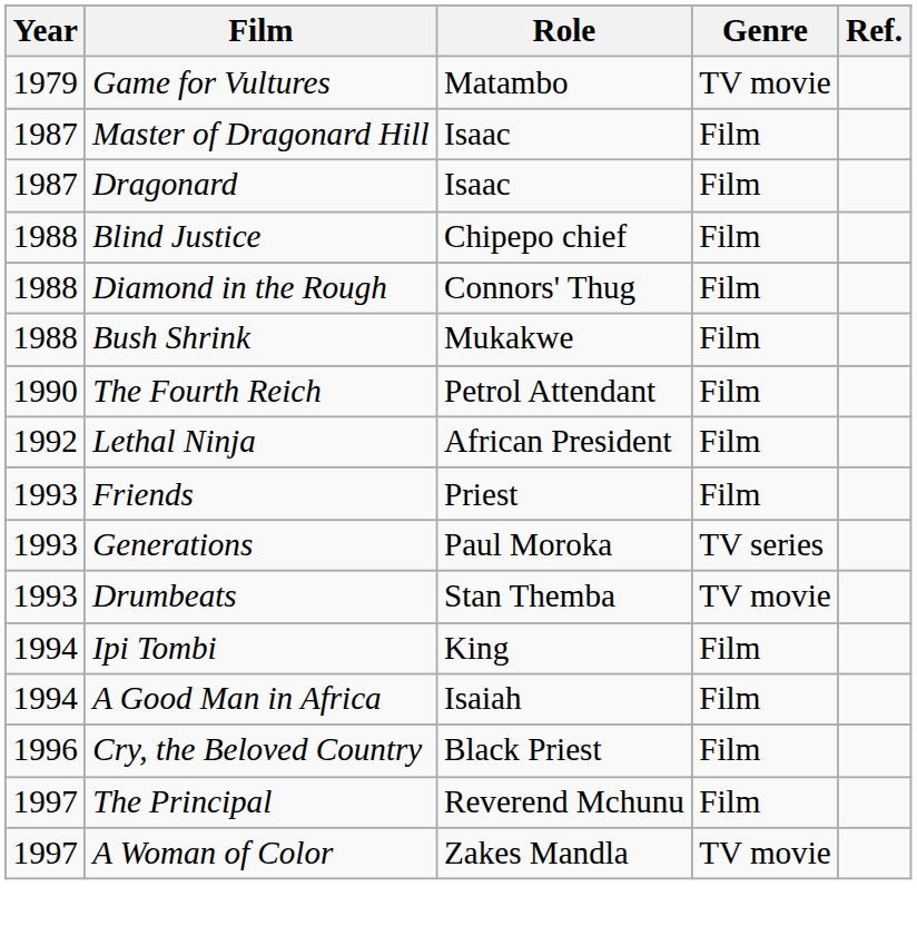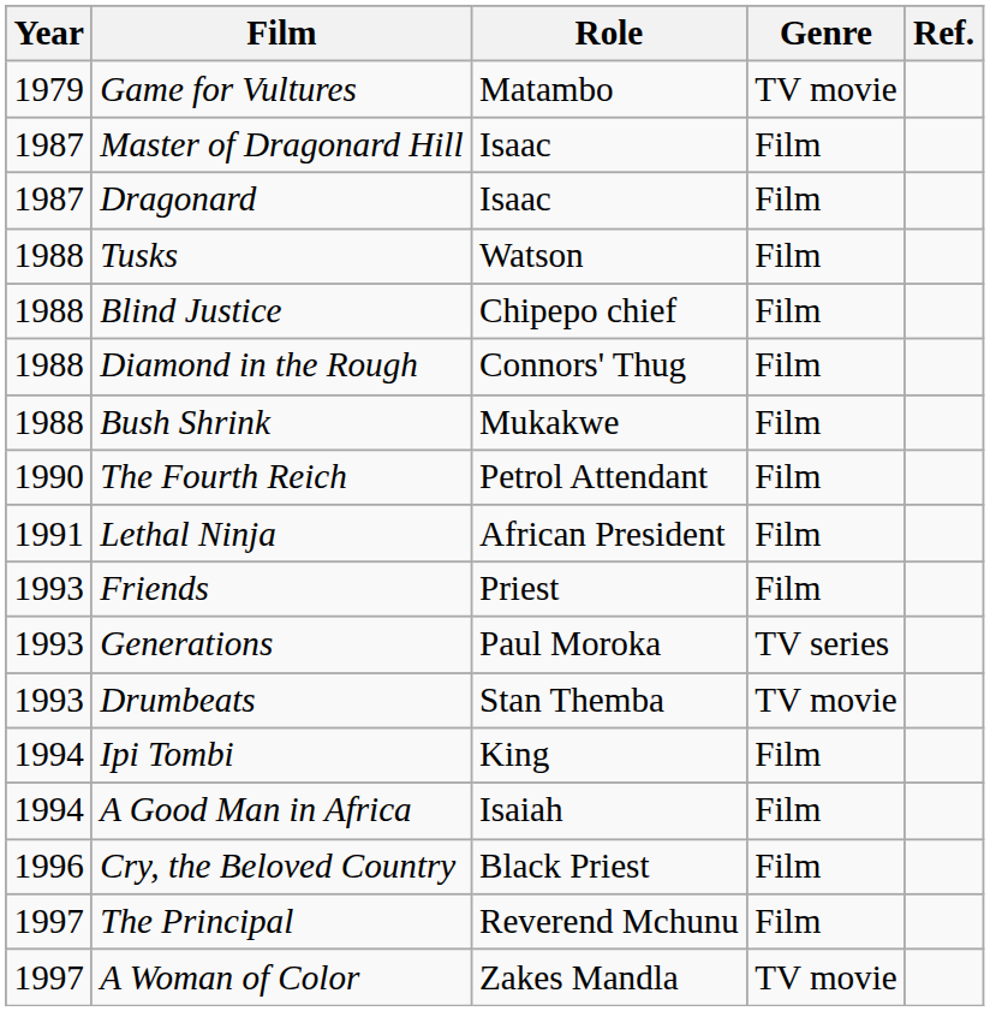 <table class="wikitable">
 <tr>
 <th>Year</th>
 <th>Film</th>
 <th>Role</th>
 <th>Genre</th>
 <th>Ref.</th>
 </tr>
 <tr>
 <td>1979</td>
 <td><em>Game for Vultures</em></td>
 <td>Matambo</td>
 <td>TV movie</td>
 <td></td>
 </tr>
 <tr>
 <td>1987</td>
 <td><em>Master of Dragonard Hill</em></td>
 <td>Isaac</td>
 <td>Film</td>
 <td></td>
 </tr>
 <tr>
 <td>1987</td>
 <td><em>Dragonard</em></td>
 <td>Isaac</td>
+<td>Film</td>
+<td></td>
+</tr>
+<tr>
+<td>1988</td>
+<td><em>Tusks</em></td>
+<td>Watson</td>
 <td>Film</td>
 <td></td>
 </tr>
 <tr>
 <td>1988</td>
 <td><em>Blind Justice</em></td>
 <td>Chipepo chief</td>
 <td>Film</td>
 <td></td>
 </tr>
 <tr>
 <td>1988</td>
 <td><em>Diamond in the Rough</em></td>
 <td>Connors' Thug</td>
 <td>Film</td>
 <td></td>
 </tr>
 <tr>
 <td>1988</td>
 <td><em>Bush Shrink</em></td>
 <td>Mukakwe</td>
 <td>Film</td>
 <td></td>
 </tr>
 <tr>
 <td>1990</td>
 <td><em>The Fourth Reich</em></td>
 <td>Petrol Attendant</td>
 <td>Film</td>
 <td></td>
 </tr>
 <tr>
-<td>1992</td>
+<td>1991</td>
 <td><em>Lethal Ninja</em></td>
 <td>African President</td>
 <td>Film</td>
 <td></td>
 </tr>
 <tr>
 <td>1993</td>
 <td><em>Friends</em></td>
 <td>Priest</td>
 <td>Film</td>
 <td></td>
 </tr>
 <tr>
 <td>1993</td>
 <td><em>Generations</em></td>
 <td>Paul Moroka</td>
 <td>TV series</td>
 <td></td>
 </tr>
 <tr>
 <td>1993</td>
 <td><em>Drumbeats</em></td>
 <td>Stan Themba</td>
 <td>TV movie</td>
 <td></td>
 </tr>
 <tr>
 <td>1994</td>
 <td><em>Ipi Tombi</em></td>
 <td>King</td>
 <td>Film</td>
 <td></td>
 </tr>
 <tr>
 <td>1994</td>
 <td><em>A Good Man in Africa</em></td>
 <td>Isaiah</td>
 <td>Film</td>
 <td></td>
 </tr>
 <tr>
 <td>1996</td>
 <td><em>Cry, the Beloved Country</em></td>
 <td>Black Priest</td>
 <td>Film</td>
 <td></td>
 </tr>
 <tr>
 <td>1997</td>
 <td><em>The Principal</em></td>
 <td>Reverend Mchunu</td>
 <td>Film</td>
 <td></td>
 </tr>
 <tr>
 <td>1997</td>
 <td><em>A Woman of Color</em></td>
 <td>Zakes Mandla</td>
 <td>TV movie</td>
 <td></td>
 </tr>
 </table>
